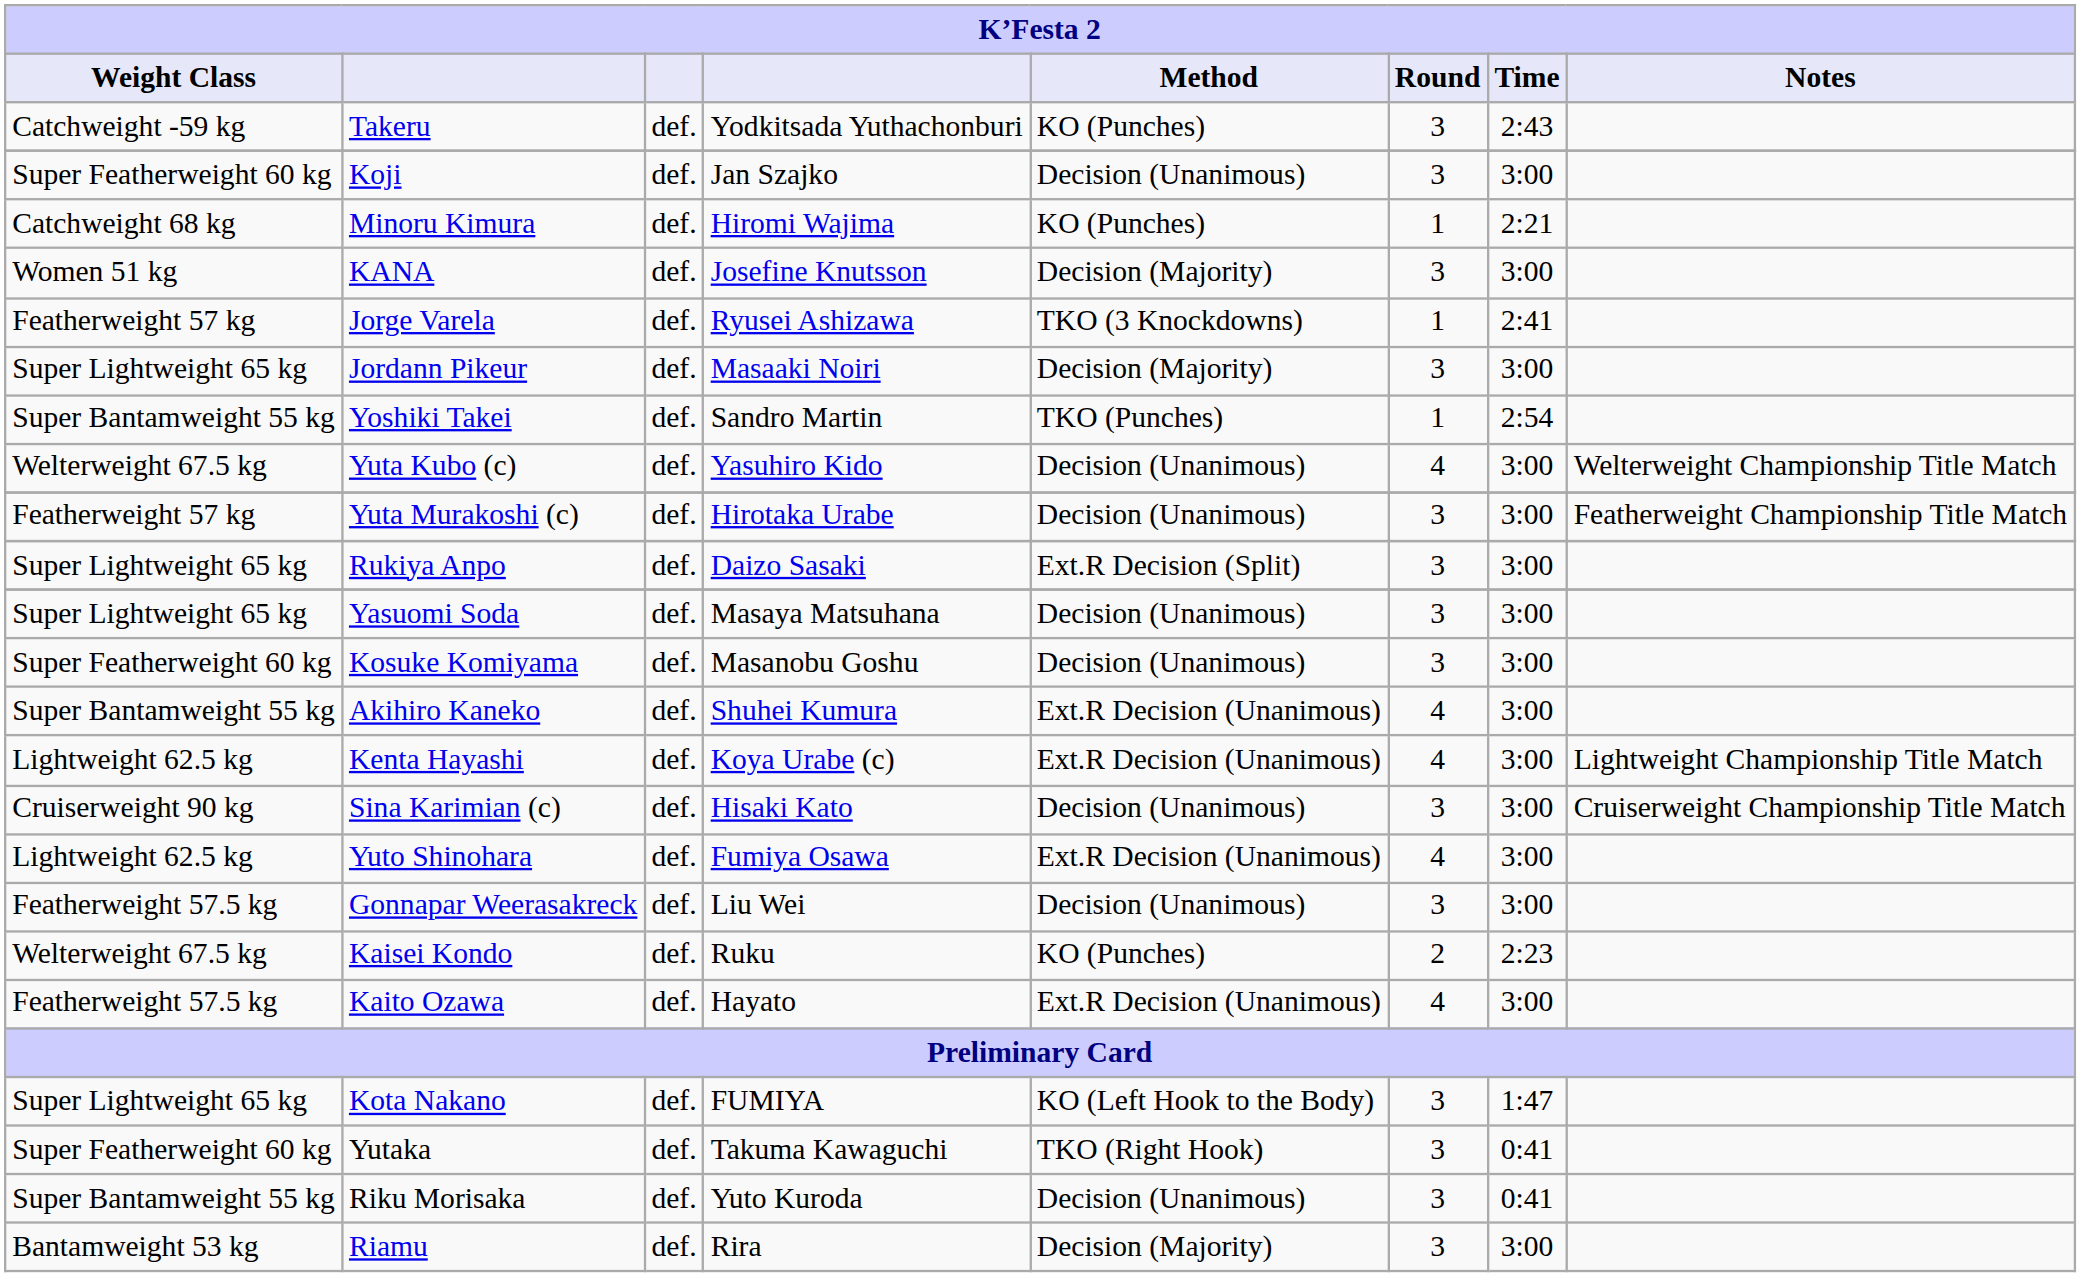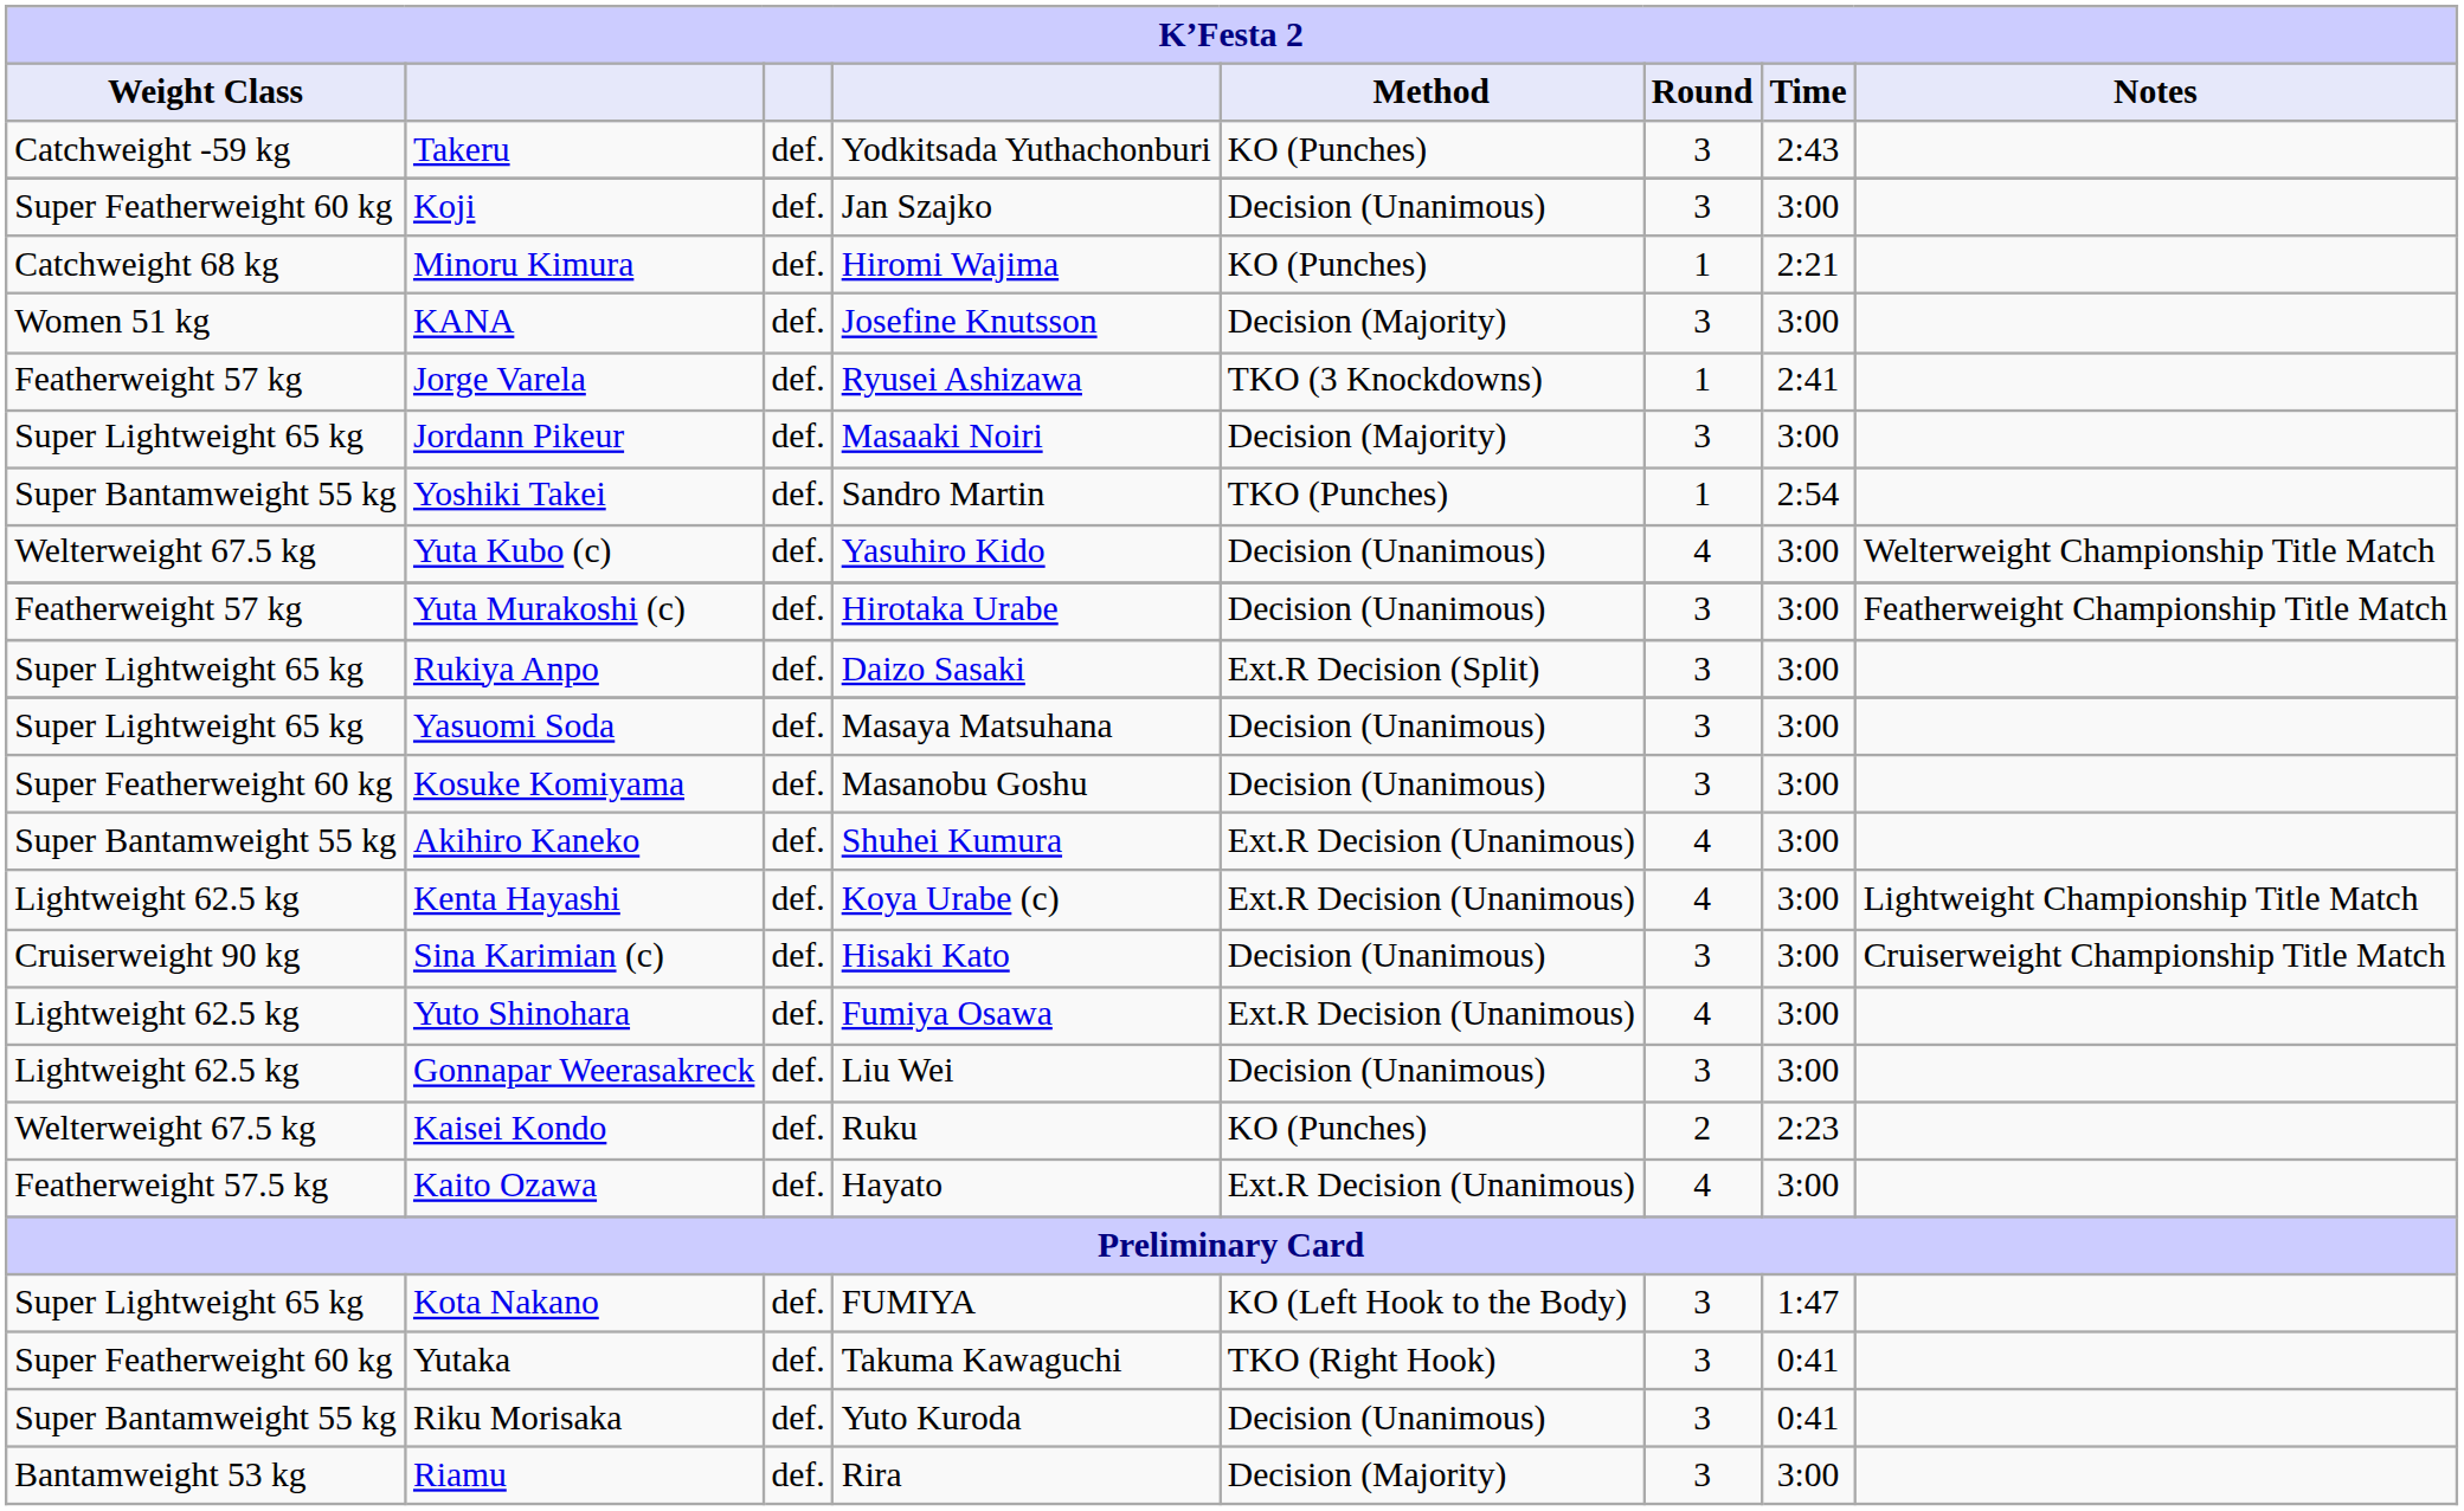 <table class="wikitable" style="font-size: 80%;">
 <tr>
 <th colspan="8" style="background-color: #ccf; color: #000080; text-align: center;"><strong>K’Festa 2</strong></th>
 </tr>
 <tr>
 <th colspan="1" style="background-color: #E6E8FA; color: #000000; text-align: center;">Weight Class</th>
 <th colspan="1" style="background-color: #E6E8FA; color: #000000; text-align: center;"></th>
 <th colspan="1" style="background-color: #E6E8FA; color: #000000; text-align: center;"></th>
 <th colspan="1" style="background-color: #E6E8FA; color: #000000; text-align: center;"></th>
 <th colspan="1" style="background-color: #E6E8FA; color: #000000; text-align: center;">Method</th>
 <th colspan="1" style="background-color: #E6E8FA; color: #000000; text-align: center;">Round</th>
 <th colspan="1" style="background-color: #E6E8FA; color: #000000; text-align: center;">Time</th>
 <th colspan="1" style="background-color: #E6E8FA; color: #000000; text-align: center;">Notes</th>
 </tr>
 <tr>
 <td>Catchweight -59 kg</td>
 <td> <a href='#'>Takeru</a></td>
 <td align=center>def.</td>
 <td> Yodkitsada Yuthachonburi</td>
 <td>KO (Punches)</td>
 <td align=center>3</td>
 <td align=center>2:43</td>
 <td></td>
 </tr>
 <tr>
 </tr>
 <tr>
 <td>Super Featherweight 60 kg</td>
 <td> <a href='#'>Koji</a></td>
 <td align=center>def.</td>
 <td> Jan Szajko</td>
 <td>Decision (Unanimous)</td>
 <td align=center>3</td>
 <td align=center>3:00</td>
 <td></td>
 </tr>
 <tr>
 <td>Catchweight 68 kg</td>
 <td> <a href='#'>Minoru Kimura</a></td>
 <td align=center>def.</td>
 <td> <a href='#'>Hiromi Wajima</a></td>
 <td>KO (Punches)</td>
 <td align=center>1</td>
 <td align=center>2:21</td>
 <td></td>
 </tr>
 <tr>
 <td>Women 51 kg</td>
 <td> <a href='#'>KANA</a></td>
 <td align=center>def.</td>
 <td> <a href='#'>Josefine Knutsson</a></td>
 <td>Decision (Majority)</td>
 <td align=center>3</td>
 <td align=center>3:00</td>
 <td></td>
 </tr>
 <tr>
 <td>Featherweight 57 kg</td>
 <td> <a href='#'>Jorge Varela</a></td>
 <td align=center>def.</td>
 <td> <a href='#'>Ryusei Ashizawa</a></td>
 <td>TKO (3 Knockdowns)</td>
 <td align=center>1</td>
 <td align=center>2:41</td>
 <td></td>
 </tr>
 <tr>
 <td>Super Lightweight 65 kg</td>
 <td> <a href='#'>Jordann Pikeur</a></td>
 <td align=center>def.</td>
 <td> <a href='#'>Masaaki Noiri</a></td>
 <td>Decision (Majority)</td>
 <td align=center>3</td>
 <td align=center>3:00</td>
 <td></td>
 </tr>
 <tr>
 <td>Super Bantamweight 55 kg</td>
 <td> <a href='#'>Yoshiki Takei</a></td>
 <td align=center>def.</td>
 <td> Sandro Martin</td>
 <td>TKO (Punches)</td>
 <td align=center>1</td>
 <td align=center>2:54</td>
 <td></td>
 </tr>
 <tr>
 <td>Welterweight 67.5 kg</td>
 <td> <a href='#'>Yuta Kubo</a> (c)</td>
 <td align=center>def.</td>
 <td> <a href='#'>Yasuhiro Kido</a></td>
 <td>Decision (Unanimous)</td>
 <td align=center>4</td>
 <td align=center>3:00</td>
 <td>Welterweight Championship Title Match</td>
 </tr>
 <tr>
 </tr>
 <tr>
 <td>Featherweight 57 kg</td>
 <td> <a href='#'>Yuta Murakoshi</a> (c)</td>
 <td align=center>def.</td>
 <td> <a href='#'>Hirotaka Urabe</a></td>
 <td>Decision (Unanimous)</td>
 <td align=center>3</td>
 <td align=center>3:00</td>
 <td>Featherweight Championship Title Match</td>
 </tr>
 <tr>
 </tr>
 <tr>
 <td>Super Lightweight 65 kg</td>
 <td> <a href='#'>Rukiya Anpo</a></td>
 <td align=center>def.</td>
 <td> <a href='#'>Daizo Sasaki</a></td>
 <td>Ext.R Decision (Split)</td>
 <td align=center>3</td>
 <td align=center>3:00</td>
 <td></td>
 </tr>
 <tr>
 </tr>
 <tr>
 <td>Super Lightweight 65 kg</td>
 <td> <a href='#'>Yasuomi Soda</a></td>
 <td align=center>def.</td>
 <td> Masaya Matsuhana</td>
 <td>Decision (Unanimous)</td>
 <td align=center>3</td>
 <td align=center>3:00</td>
 <td></td>
 </tr>
 <tr>
 <td>Super Featherweight 60 kg</td>
 <td> <a href='#'>Kosuke Komiyama</a></td>
 <td align=center>def.</td>
 <td> Masanobu Goshu</td>
 <td>Decision (Unanimous)</td>
 <td align=center>3</td>
 <td align=center>3:00</td>
 <td></td>
 </tr>
 <tr>
 <td>Super Bantamweight 55 kg</td>
 <td> <a href='#'>Akihiro Kaneko</a></td>
 <td align=center>def.</td>
 <td> <a href='#'>Shuhei Kumura</a></td>
 <td>Ext.R Decision (Unanimous)</td>
 <td align=center>4</td>
 <td align=center>3:00</td>
 <td></td>
 </tr>
 <tr>
 <td>Lightweight 62.5 kg</td>
 <td> <a href='#'>Kenta Hayashi</a></td>
 <td align=center>def.</td>
 <td> <a href='#'>Koya Urabe</a> (c)</td>
 <td>Ext.R Decision (Unanimous)</td>
 <td align=center>4</td>
 <td align=center>3:00</td>
 <td>Lightweight Championship Title Match</td>
 </tr>
 <tr>
 <td>Cruiserweight 90 kg</td>
 <td> <a href='#'>Sina Karimian</a> (c)</td>
 <td align=center>def.</td>
 <td> <a href='#'>Hisaki Kato</a></td>
 <td>Decision (Unanimous)</td>
 <td align=center>3</td>
 <td align=center>3:00</td>
 <td>Cruiserweight Championship Title Match</td>
 </tr>
 <tr>
 <td>Lightweight 62.5 kg</td>
 <td> <a href='#'>Yuto Shinohara</a></td>
 <td align=center>def.</td>
 <td> <a href='#'>Fumiya Osawa</a></td>
 <td>Ext.R Decision (Unanimous)</td>
 <td align=center>4</td>
 <td align=center>3:00</td>
 <td></td>
 </tr>
 <tr>
-<td>Featherweight 57.5 kg</td>
+<td>Lightweight 62.5 kg</td>
 <td> <a href='#'>Gonnapar Weerasakreck</a></td>
 <td align=center>def.</td>
 <td> Liu Wei</td>
 <td>Decision (Unanimous)</td>
 <td align=center>3</td>
 <td align=center>3:00</td>
 <td></td>
 </tr>
 <tr>
 <td>Welterweight 67.5 kg</td>
 <td> <a href='#'>Kaisei Kondo</a></td>
 <td align=center>def.</td>
 <td> Ruku</td>
 <td>KO (Punches)</td>
 <td align=center>2</td>
 <td align=center>2:23</td>
 <td></td>
 </tr>
 <tr>
 <td>Featherweight 57.5 kg</td>
 <td> <a href='#'>Kaito Ozawa</a></td>
 <td align=center>def.</td>
 <td> Hayato</td>
 <td>Ext.R Decision (Unanimous)</td>
 <td align=center>4</td>
 <td align=center>3:00</td>
 <td></td>
 </tr>
 <tr>
 <th colspan="8" style="background-color: #ccf; color: #000080; text-align: center;"><strong>Preliminary Card</strong></th>
 </tr>
 <tr>
 <td>Super Lightweight 65 kg</td>
 <td> <a href='#'>Kota Nakano</a></td>
 <td align=center>def.</td>
 <td> FUMIYA</td>
 <td>KO (Left Hook to the Body)</td>
 <td align=center>3</td>
 <td align=center>1:47</td>
 <td></td>
 </tr>
 <tr>
 <td>Super Featherweight 60 kg</td>
 <td> Yutaka</td>
 <td align=center>def.</td>
 <td> Takuma Kawaguchi</td>
 <td>TKO (Right Hook)</td>
 <td align=center>3</td>
 <td align=center>0:41</td>
 <td></td>
 </tr>
 <tr>
 <td>Super Bantamweight 55 kg</td>
 <td> Riku Morisaka</td>
 <td align=center>def.</td>
 <td> Yuto Kuroda</td>
 <td>Decision (Unanimous)</td>
 <td align=center>3</td>
 <td align=center>0:41</td>
 <td></td>
 </tr>
 <tr>
 <td>Bantamweight 53 kg</td>
 <td> <a href='#'>Riamu</a></td>
 <td align=center>def.</td>
 <td> Rira</td>
 <td>Decision (Majority)</td>
 <td align=center>3</td>
 <td align=center>3:00</td>
 <td></td>
 </tr>
 </table>
